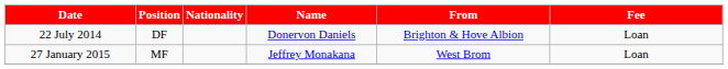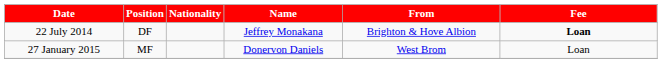 <table class="wikitable"  style="text-align:center; font-size:90%; ">
 <tr>
 <th style="background:#FF0000; color:#FFFFFF; width:150px;">Date</th>
 <th style="background:#FF0000; color:#FFFFFF; width:45px;">Position</th>
 <th style="background:#FF0000; color:#FFFFFF; width:45px;">Nationality</th>
 <th style="background:#FF0000; color:#FFFFFF; width:150px;">Name</th>
 <th style="background:#FF0000; color:#FFFFFF; width:200px;">From</th>
 <th style="background:#FF0000; color:#FFFFFF; width:200px;">Fee</th>
 </tr>
 <tr>
 <td>22 July 2014</td>
 <td>DF</td>
 <td></td>
-<td><a href='#'>Donervon Daniels</a></td>
+<td><a href='#'>Jeffrey Monakana</a></td>
 <td> <a href='#'>Brighton & Hove Albion</a></td>
-<td>Loan</td>
+<td><strong>Loan</strong></td>
 </tr>
 <tr>
 <td>27 January 2015</td>
 <td>MF</td>
 <td></td>
-<td><a href='#'>Jeffrey Monakana</a></td>
+<td><a href='#'>Donervon Daniels</a></td>
 <td> <a href='#'>West Brom</a></td>
 <td>Loan</td>
 </tr>
 <tr>
 </tr>
 </table>
